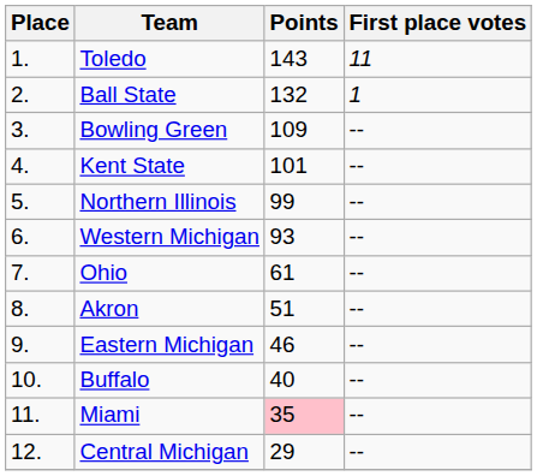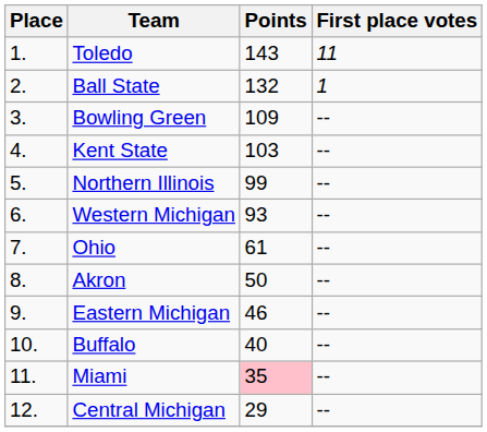 <table class="wikitable">
 <tr>
 <th>Place</th>
 <th>Team</th>
 <th>Points</th>
 <th>First place votes</th>
 </tr>
 <tr>
 <td>1.</td>
 <td ! style=><a href='#'><span>Toledo</span></a></td>
 <td>143</td>
 <td><em>11</em></td>
 </tr>
 <tr>
 <td>2.</td>
 <td ! style=><a href='#'><span>Ball State</span></a></td>
 <td>132</td>
 <td><em>1</em></td>
 </tr>
 <tr>
 <td>3.</td>
 <td ! style=><a href='#'><span>Bowling Green</span></a></td>
 <td>109</td>
 <td>--</td>
 </tr>
 <tr>
 <td>4.</td>
 <td ! style=><a href='#'><span>Kent State</span></a></td>
-<td>101</td>
+<td>103</td>
 <td>--</td>
 </tr>
 <tr>
 <td>5.</td>
 <td ! style=><a href='#'><span>Northern Illinois</span></a></td>
 <td>99</td>
 <td>--</td>
 </tr>
 <tr>
 <td>6.</td>
 <td ! style=><a href='#'><span>Western Michigan</span></a></td>
 <td>93</td>
 <td>--</td>
 </tr>
 <tr>
 <td>7.</td>
 <td ! style=><a href='#'><span>Ohio</span></a></td>
 <td>61</td>
 <td>--</td>
 </tr>
 <tr>
 <td>8.</td>
 <td ! style=><a href='#'><span>Akron</span></a></td>
-<td>51</td>
+<td>50</td>
 <td>--</td>
 </tr>
 <tr>
 <td>9.</td>
 <td ! style=><a href='#'><span>Eastern Michigan</span></a></td>
 <td>46</td>
 <td>--</td>
 </tr>
 <tr>
 <td>10.</td>
 <td ! style=><a href='#'><span>Buffalo</span></a></td>
 <td>40</td>
 <td>--</td>
 </tr>
 <tr>
 <td>11.</td>
 <td ! style=><a href='#'><span>Miami</span></a></td>
 <td style="background: pink;">35</td>
 <td>--</td>
 </tr>
 <tr>
 <td>12.</td>
 <td ! style=><a href='#'><span>Central Michigan</span></a></td>
 <td>29</td>
 <td>--</td>
 </tr>
 <tr>
 </tr>
 </table>
